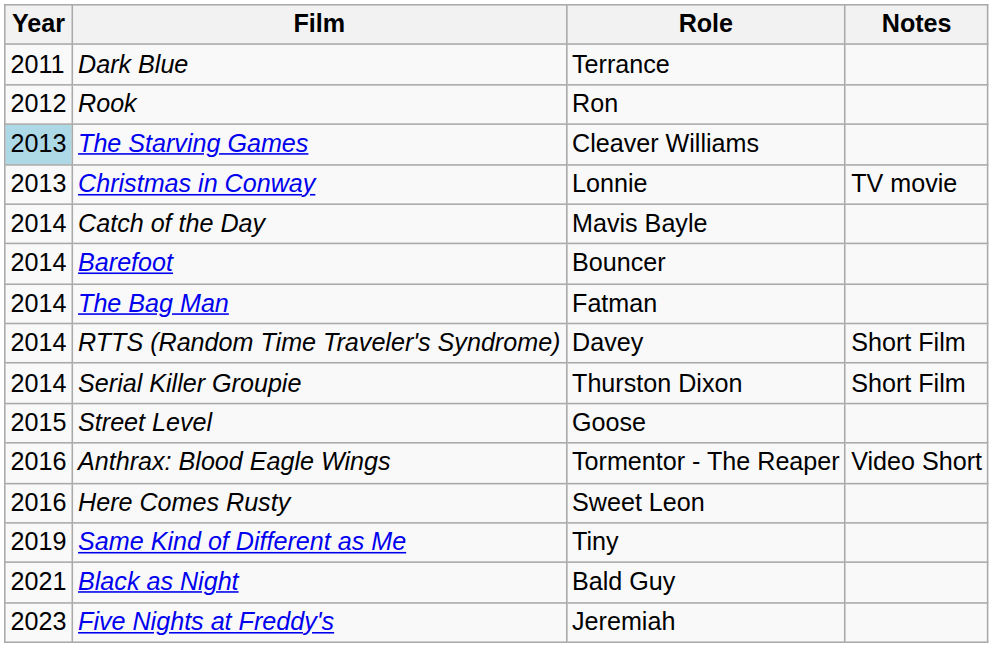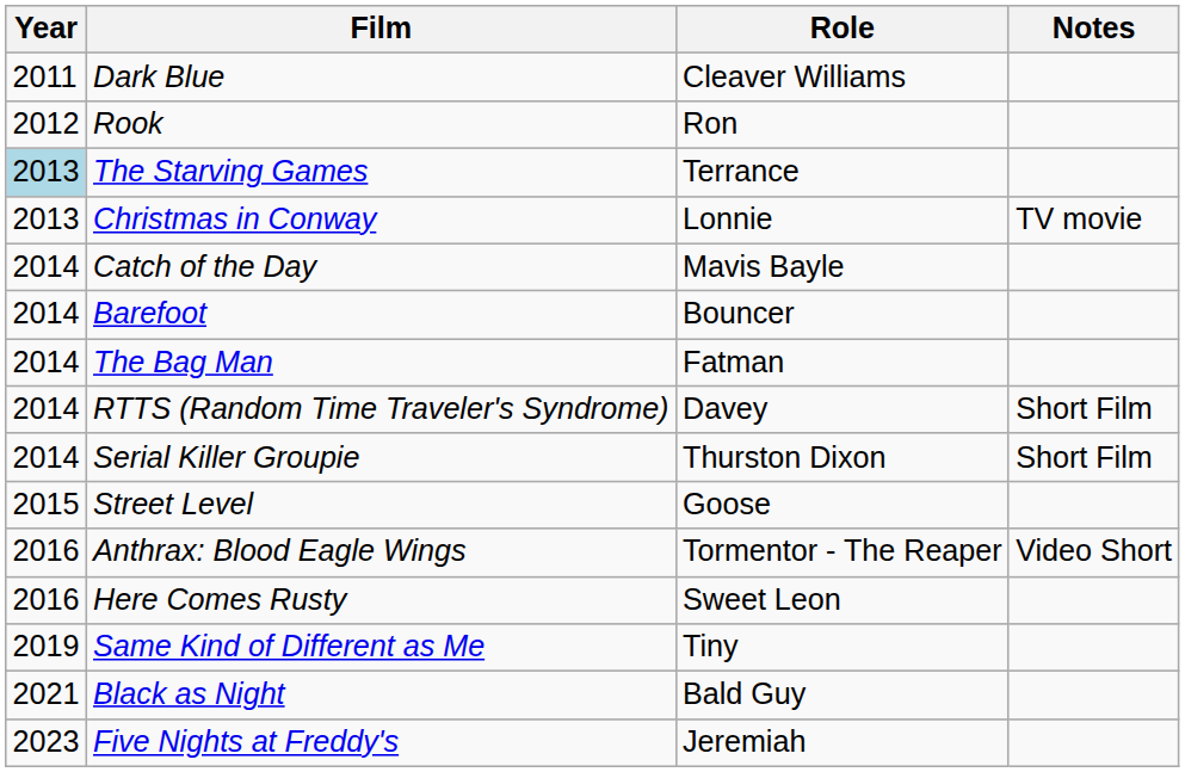 <table class="wikitable">
 <tr>
 <th>Year</th>
 <th>Film</th>
 <th>Role</th>
 <th>Notes</th>
 </tr>
 <tr>
 <td>2011</td>
 <td><em>Dark Blue</em></td>
-<td>Terrance</td>
+<td>Cleaver Williams</td>
 <td></td>
 </tr>
 <tr>
 <td>2012</td>
 <td><em>Rook</em></td>
 <td>Ron</td>
 <td></td>
 </tr>
 <tr>
 <td style="background: lightblue;">2013</td>
 <td><em><a href='#'>The Starving Games</a></em></td>
-<td>Cleaver Williams</td>
+<td>Terrance</td>
 <td></td>
 </tr>
 <tr>
 <td>2013</td>
 <td><em><a href='#'>Christmas in Conway</a></em></td>
 <td>Lonnie</td>
 <td>TV movie</td>
 </tr>
 <tr>
 <td>2014</td>
 <td><em>Catch of the Day</em></td>
 <td>Mavis Bayle</td>
 <td></td>
 </tr>
 <tr>
 <td>2014</td>
 <td><em><a href='#'>Barefoot</a></em></td>
 <td>Bouncer</td>
 <td></td>
 </tr>
 <tr>
 <td>2014</td>
 <td><em><a href='#'>The Bag Man</a></em></td>
 <td>Fatman</td>
 <td></td>
 </tr>
 <tr>
 <td>2014</td>
 <td><em>RTTS (Random Time Traveler's Syndrome)</em></td>
 <td>Davey</td>
 <td>Short Film</td>
 </tr>
 <tr>
 <td>2014</td>
 <td><em>Serial Killer Groupie</em></td>
 <td>Thurston Dixon</td>
 <td>Short Film</td>
 </tr>
 <tr>
 <td>2015</td>
 <td><em>Street Level</em></td>
 <td>Goose</td>
 <td></td>
 </tr>
 <tr>
 <td>2016</td>
 <td><em>Anthrax: Blood Eagle Wings</em></td>
 <td>Tormentor - The Reaper</td>
 <td>Video Short</td>
 </tr>
 <tr>
 <td>2016</td>
 <td><em>Here Comes Rusty</em></td>
 <td>Sweet Leon</td>
 <td></td>
 </tr>
 <tr>
 <td>2019</td>
 <td><em><a href='#'>Same Kind of Different as Me</a></em></td>
 <td>Tiny</td>
 <td></td>
 </tr>
 <tr>
 <td>2021</td>
 <td><em><a href='#'>Black as Night</a></em></td>
 <td>Bald Guy</td>
 <td></td>
 </tr>
 <tr>
 <td>2023</td>
 <td><em><a href='#'>Five Nights at Freddy's</a></em></td>
 <td>Jeremiah</td>
 <td></td>
 </tr>
 </table>
